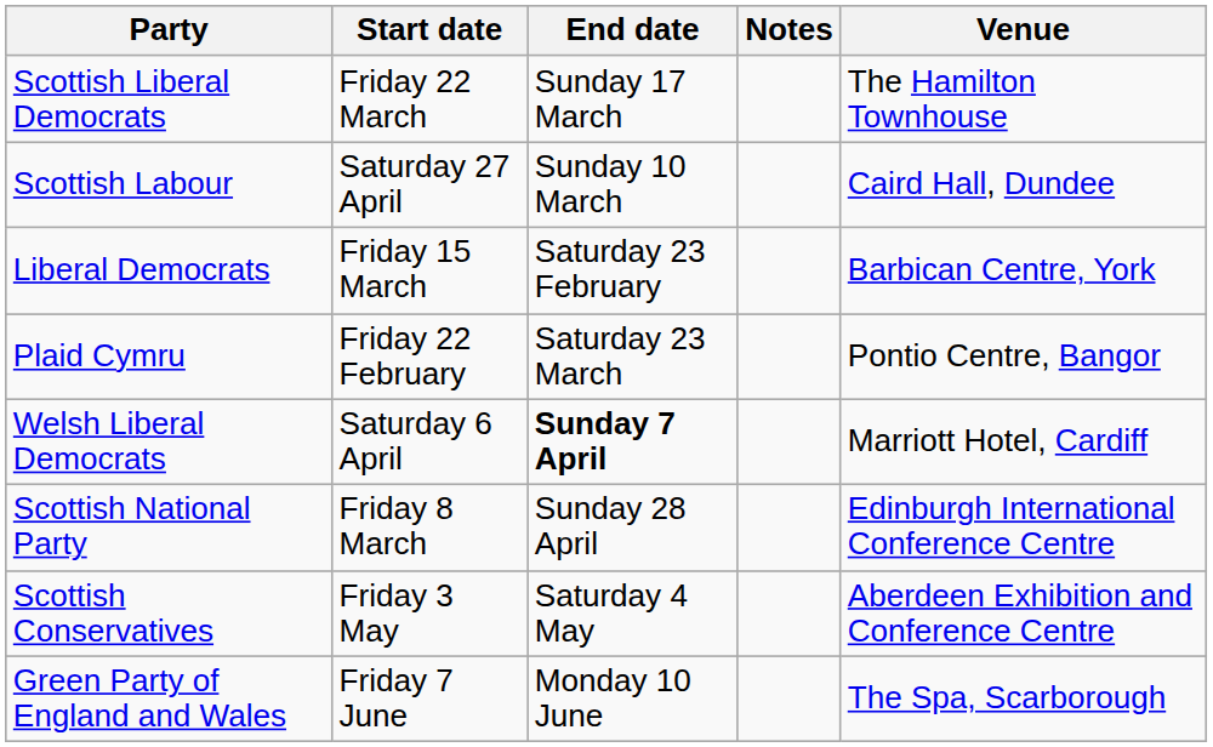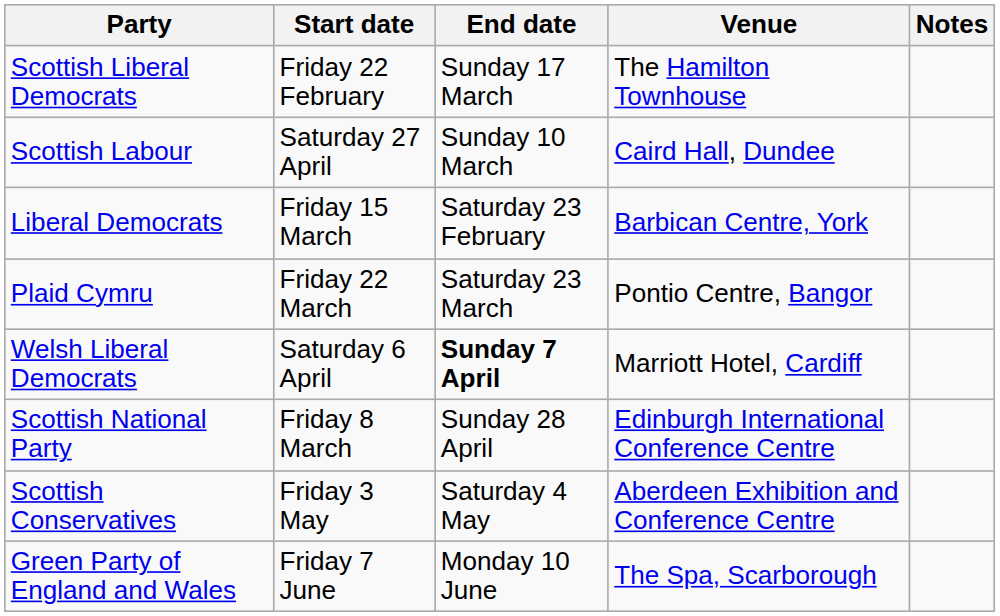 <table class="wikitable sortable">
 <tr>
 <th>Party</th>
 <th>Start date</th>
 <th>End date</th>
+<th>Venue</th>
 <th>Notes</th>
-<th>Venue</th>
 </tr>
 <tr>
 <td><a href='#'>Scottish Liberal Democrats</a></td>
-<td>Friday 22 March</td>
+<td>Friday 22 February</td>
 <td>Sunday 17 March</td>
+<td>The <a href='#'>Hamilton Townhouse</a></td>
 <td></td>
-<td>The <a href='#'>Hamilton Townhouse</a></td>
 </tr>
 <tr>
 <td><a href='#'>Scottish Labour</a></td>
 <td>Saturday 27 April</td>
 <td>Sunday 10 March</td>
+<td><a href='#'>Caird Hall</a>, <a href='#'>Dundee</a></td>
 <td></td>
-<td><a href='#'>Caird Hall</a>, <a href='#'>Dundee</a></td>
 </tr>
 <tr>
 <td><a href='#'>Liberal Democrats</a></td>
 <td>Friday 15 March</td>
 <td>Saturday 23 February</td>
+<td><a href='#'>Barbican Centre, York</a></td>
 <td></td>
-<td><a href='#'>Barbican Centre, York</a></td>
 </tr>
 <tr>
 <td><a href='#'>Plaid Cymru</a></td>
-<td>Friday 22 February</td>
+<td>Friday 22 March</td>
 <td>Saturday 23 March</td>
+<td>Pontio Centre, <a href='#'>Bangor</a></td>
 <td></td>
-<td>Pontio Centre, <a href='#'>Bangor</a></td>
 </tr>
 <tr>
 <td><a href='#'>Welsh Liberal Democrats</a></td>
 <td>Saturday 6 April</td>
 <td><strong>Sunday 7 April</strong></td>
+<td>Marriott Hotel, <a href='#'>Cardiff</a></td>
 <td></td>
-<td>Marriott Hotel, <a href='#'>Cardiff</a></td>
 </tr>
 <tr>
 <td><a href='#'>Scottish National Party</a></td>
 <td>Friday 8 March</td>
 <td>Sunday 28 April</td>
+<td><a href='#'>Edinburgh International Conference Centre</a></td>
 <td></td>
-<td><a href='#'>Edinburgh International Conference Centre</a></td>
 </tr>
 <tr>
 <td><a href='#'>Scottish Conservatives</a></td>
 <td>Friday 3 May</td>
 <td>Saturday 4 May</td>
+<td><a href='#'>Aberdeen Exhibition and Conference Centre</a></td>
 <td></td>
-<td><a href='#'>Aberdeen Exhibition and Conference Centre</a></td>
 </tr>
 <tr>
 <td><a href='#'>Green Party of England and Wales</a></td>
 <td>Friday 7 June</td>
 <td>Monday 10 June</td>
+<td><a href='#'>The Spa, Scarborough</a></td>
 <td></td>
-<td><a href='#'>The Spa, Scarborough</a></td>
 </tr>
 </table>
